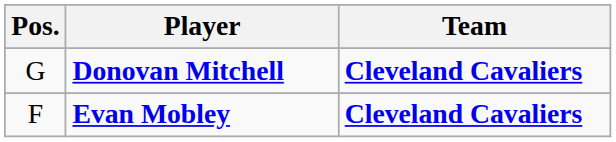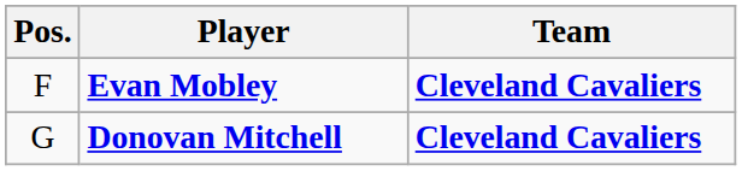 <table class="wikitable">
 <tr>
 <th>Pos.</th>
 <th style="width:150px;">Player</th>
 <th width=150>Team</th>
 </tr>
 <tr>
+<td style="text-align:center;">F</td>
+<td><strong><a href='#'>Evan Mobley</a></strong></td>
+<td><strong><a href='#'>Cleveland Cavaliers</a></strong></td>
+</tr>
+<tr>
 <td style="text-align:center;">G</td>
 <td><strong><a href='#'>Donovan Mitchell</a></strong></td>
 <td><strong><a href='#'>Cleveland Cavaliers</a></strong></td>
 </tr>
-<tr>
-<td style="text-align:center;">F</td>
-<td><strong><a href='#'>Evan Mobley</a></strong></td>
-<td><strong><a href='#'>Cleveland Cavaliers</a></strong></td>
-</tr>
 </table>
